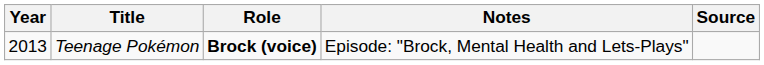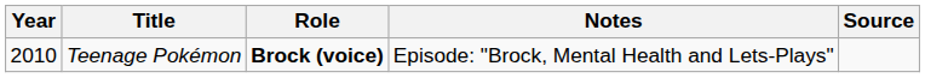 <table class="wikitable sortable plainrowheaders">
 <tr>
 <th>Year</th>
 <th>Title</th>
 <th>Role</th>
 <th class="unsortable">Notes</th>
 <th class="unsortable">Source</th>
 </tr>
 <tr>
-<td>2013</td>
+<td>2010</td>
 <td><em>Teenage Pokémon</em></td>
 <td><strong>Brock (voice)</strong></td>
 <td>Episode: "Brock, Mental Health and Lets-Plays"</td>
 <td></td>
 </tr>
 </table>
